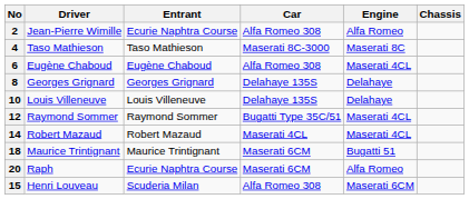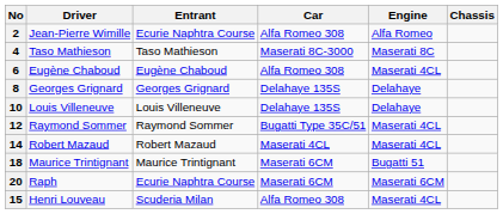 <table class="wikitable" style="font-size:90%">
 <tr>
 <th>No</th>
 <th>Driver</th>
 <th>Entrant</th>
 <th>Car</th>
 <th>Engine</th>
 <th>Chassis</th>
 </tr>
 <tr>
 <th>2</th>
 <td> <a href='#'>Jean-Pierre Wimille</a></td>
 <td><a href='#'>Ecurie Naphtra Course</a></td>
 <td><a href='#'>Alfa Romeo 308</a></td>
 <td><a href='#'>Alfa Romeo</a></td>
 <td></td>
 </tr>
 <tr>
 <th>4</th>
 <td> <a href='#'>Taso Mathieson</a></td>
 <td>Taso Mathieson</td>
 <td><a href='#'>Maserati 8C-3000</a></td>
 <td><a href='#'>Maserati 8C</a></td>
 <td></td>
 </tr>
 <tr>
 <th>6</th>
 <td> <a href='#'>Eugène Chaboud</a></td>
 <td><a href='#'>Eugène Chaboud</a></td>
 <td><a href='#'>Alfa Romeo 308</a></td>
 <td><a href='#'>Maserati 4CL</a></td>
 <td></td>
 </tr>
 <tr>
 <th>8</th>
 <td> <a href='#'>Georges Grignard</a></td>
 <td><a href='#'>Georges Grignard</a></td>
 <td><a href='#'>Delahaye 135S</a></td>
 <td><a href='#'>Delahaye</a></td>
 <td></td>
 </tr>
 <tr>
 <th>10</th>
 <td> <a href='#'>Louis Villeneuve</a></td>
 <td>Louis Villeneuve</td>
 <td><a href='#'>Delahaye 135S</a></td>
 <td><a href='#'>Delahaye</a></td>
 <td></td>
 </tr>
 <tr>
 <th>12</th>
 <td> <a href='#'>Raymond Sommer</a></td>
 <td>Raymond Sommer</td>
 <td><a href='#'>Bugatti Type 35C/51</a></td>
 <td><a href='#'>Maserati 4CL</a></td>
 <td></td>
 </tr>
 <tr>
 <th>14</th>
 <td> <a href='#'>Robert Mazaud</a></td>
 <td>Robert Mazaud</td>
 <td><a href='#'>Maserati 4CL</a></td>
 <td><a href='#'>Maserati 4CL</a></td>
 <td></td>
 </tr>
 <tr>
 <th>18</th>
 <td> <a href='#'>Maurice Trintignant</a></td>
 <td>Maurice Trintignant</td>
 <td><a href='#'>Maserati 6CM</a></td>
 <td><a href='#'>Bugatti 51</a></td>
 <td></td>
 </tr>
 <tr>
 <th>20</th>
 <td> <a href='#'>Raph</a></td>
 <td><a href='#'>Ecurie Naphtra Course</a></td>
 <td><a href='#'>Maserati 6CM</a></td>
-<td><a href='#'>Alfa Romeo</a></td>
+<td><a href='#'>Maserati 6CM</a></td>
 <td></td>
 </tr>
 <tr>
 <th>15</th>
 <td> <a href='#'>Henri Louveau</a></td>
 <td><a href='#'>Scuderia Milan</a></td>
 <td><a href='#'>Alfa Romeo 308</a></td>
-<td><a href='#'>Maserati 6CM</a></td>
+<td><a href='#'>Maserati 4CL</a></td>
 <td></td>
 </tr>
 </table>
